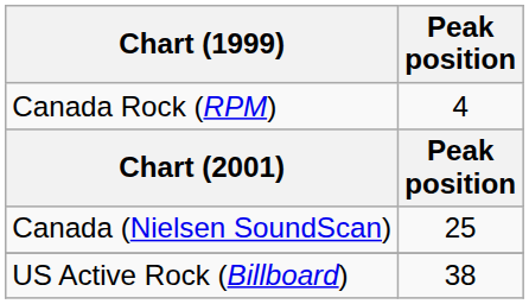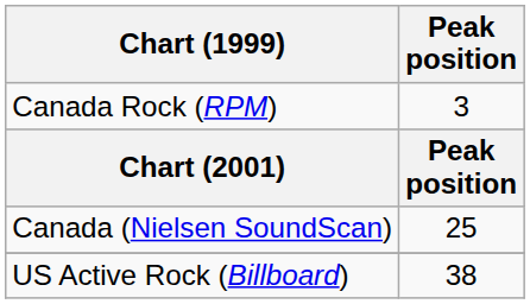 <table class="wikitable sortable">
 <tr>
 <th align="left">Chart (1999)</th>
 <th style="text-align:center;">Peak <br>position</th>
 </tr>
 <tr>
 <td align="left">Canada Rock (<a href='#'><em>RPM</em></a>)</td>
-<td style="text-align:center;">4</td>
+<td style="text-align:center;">3</td>
 </tr>
 <tr>
 <th align="left">Chart (2001)</th>
 <th style="text-align:center;">Peak <br>position</th>
 </tr>
 <tr>
 <td align="left">Canada (<a href='#'>Nielsen SoundScan</a>)</td>
 <td style="text-align:center;">25</td>
 </tr>
 <tr>
 </tr>
 <tr>
 <td align="left">US Active Rock (<a href='#'><em>Billboard</em></a>)</td>
 <td style="text-align:center;">38</td>
 </tr>
 </table>
